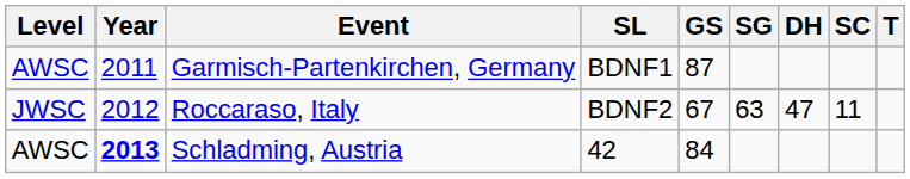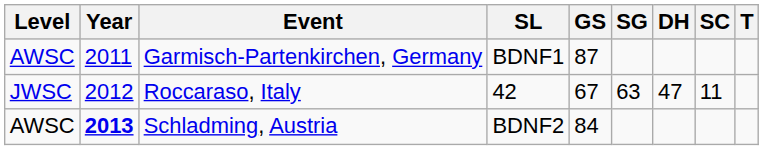 <table class="wikitable sortable">
 <tr>
 <th>Level</th>
 <th>Year</th>
 <th>Event</th>
 <th>SL</th>
 <th>GS</th>
 <th>SG</th>
 <th>DH</th>
 <th>SC</th>
 <th>T</th>
 </tr>
 <tr>
 <td><a href='#'>AWSC</a></td>
 <td><a href='#'>2011</a></td>
 <td> <a href='#'>Garmisch-Partenkirchen</a>, <a href='#'>Germany</a></td>
 <td>BDNF1</td>
 <td>87</td>
 <td></td>
 <td></td>
 <td></td>
 <td></td>
 </tr>
 <tr>
 <td><a href='#'>JWSC</a></td>
 <td><a href='#'>2012</a></td>
 <td> <a href='#'>Roccaraso</a>, <a href='#'>Italy</a></td>
-<td>BDNF2</td>
+<td>42</td>
 <td>67</td>
 <td>63</td>
 <td>47</td>
 <td>11</td>
 <td></td>
 </tr>
 <tr>
 <td>AWSC</td>
 <td><strong><a href='#'>2013</a></strong></td>
 <td> <a href='#'>Schladming</a>, <a href='#'>Austria</a></td>
-<td>42</td>
+<td>BDNF2</td>
 <td>84</td>
 <td></td>
 <td></td>
 <td></td>
 <td></td>
 </tr>
 </table>
